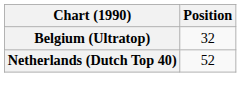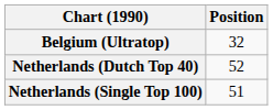 <table class="wikitable sortable plainrowheaders" style="text-align:center">
 <tr>
 <th>Chart (1990)</th>
 <th>Position</th>
 </tr>
 <tr>
 <th scope="row">Belgium (Ultratop)</th>
 <td>32</td>
 </tr>
 <tr>
 <th scope="row">Netherlands (Dutch Top 40)</th>
 <td>52</td>
 </tr>
+<tr>
+<th scope="row">Netherlands (Single Top 100)</th>
+<td>51</td>
+</tr>
 </table>
